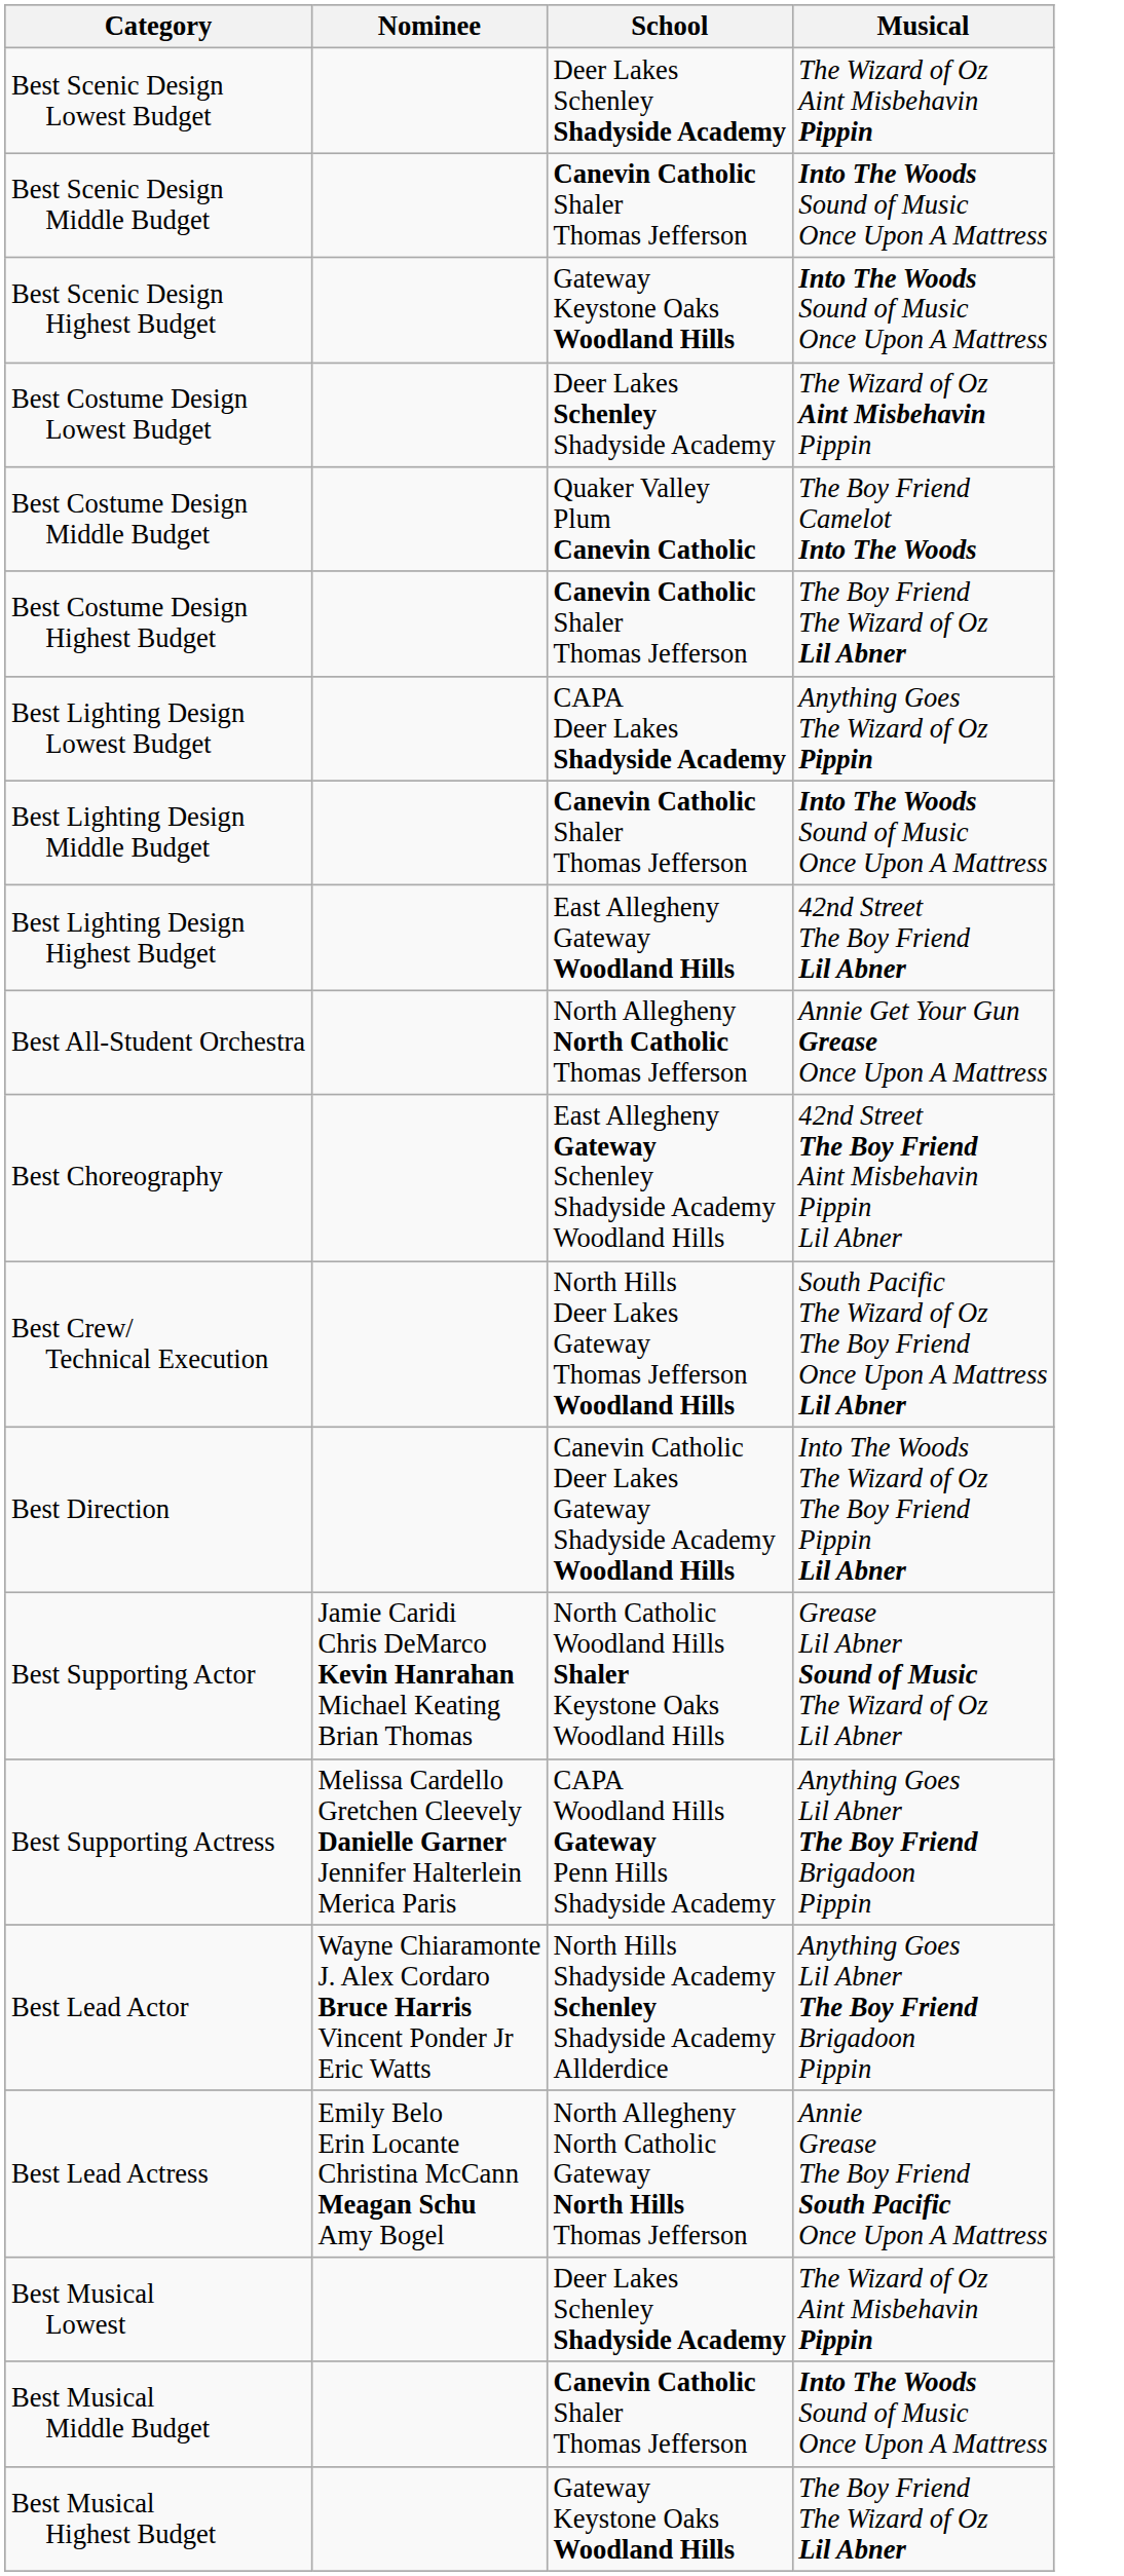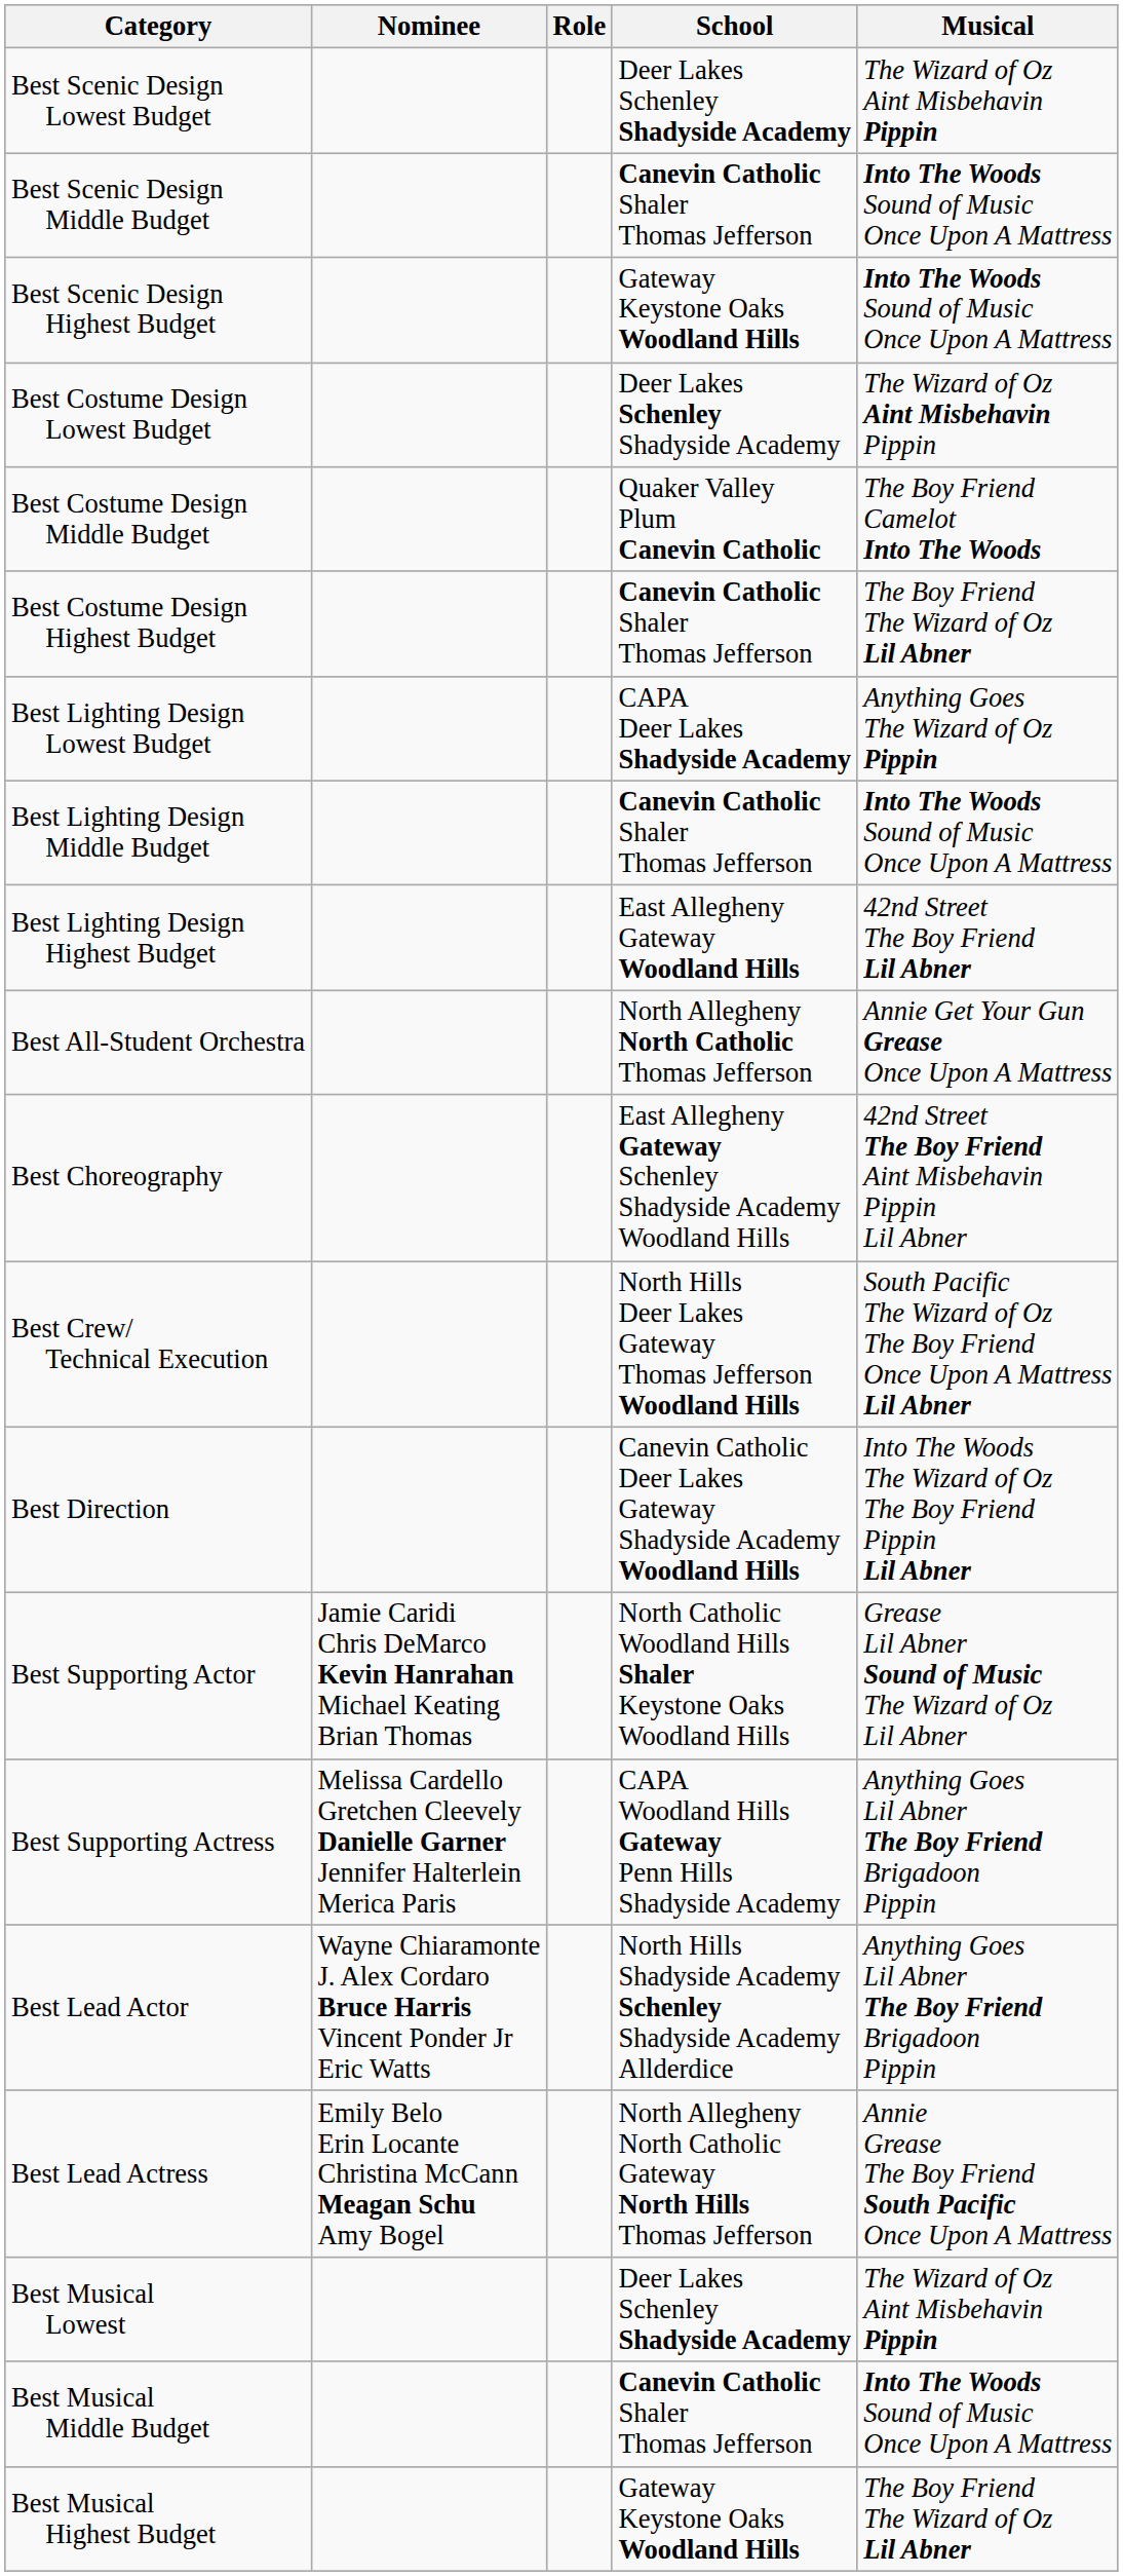 <table class="wikitable">
 <tr>
 <th>Category</th>
 <th>Nominee</th>
+<th>Role</th>
 <th>School</th>
 <th>Musical</th>
 </tr>
 <tr>
 <td>Best Scenic Design<br>     Lowest Budget</td>
+<td></td>
 <td></td>
 <td>Deer Lakes<br>Schenley<br><strong>Shadyside Academy</strong></td>
 <td><em>The Wizard of Oz</em><br><em>Aint Misbehavin</em><br><strong><em>Pippin</em></strong></td>
 </tr>
 <tr>
 <td>Best Scenic Design<br>     Middle Budget</td>
 <td></td>
+<td></td>
 <td><strong>Canevin Catholic</strong><br>Shaler<br>Thomas Jefferson</td>
 <td><strong><em>Into The Woods</em></strong><br><em>Sound of Music</em><br><em>Once Upon A Mattress</em></td>
 </tr>
 <tr>
 <td>Best Scenic Design<br>     Highest Budget</td>
+<td></td>
 <td></td>
 <td>Gateway<br>Keystone Oaks<br><strong>Woodland Hills</strong></td>
 <td><strong><em>Into The Woods</em></strong><br><em>Sound of Music</em><br><em>Once Upon A Mattress</em></td>
 </tr>
 <tr>
 <td>Best Costume Design<br>     Lowest Budget</td>
 <td></td>
+<td></td>
 <td>Deer Lakes<br><strong>Schenley</strong><br>Shadyside Academy</td>
 <td><em>The Wizard of Oz</em><br><strong><em>Aint Misbehavin</em></strong><br><em>Pippin</em></td>
 </tr>
 <tr>
 <td>Best Costume Design<br>     Middle Budget</td>
+<td></td>
 <td></td>
 <td>Quaker Valley<br>Plum<br><strong>Canevin Catholic</strong></td>
 <td><em>The Boy Friend</em><br><em>Camelot</em><br><strong><em>Into The Woods</em></strong></td>
 </tr>
 <tr>
 <td>Best Costume Design<br>     Highest Budget</td>
 <td></td>
+<td></td>
 <td><strong>Canevin Catholic</strong><br>Shaler<br>Thomas Jefferson</td>
 <td><em>The Boy Friend</em><br><em>The Wizard of Oz</em><br><strong><em>Lil Abner</em></strong></td>
 </tr>
 <tr>
 <td>Best Lighting Design<br>     Lowest Budget</td>
+<td></td>
 <td></td>
 <td>CAPA<br>Deer Lakes<br><strong>Shadyside Academy</strong></td>
 <td><em>Anything Goes</em><br><em>The Wizard of Oz</em><br><strong><em>Pippin</em></strong></td>
 </tr>
 <tr>
 <td>Best Lighting Design<br>     Middle Budget</td>
 <td></td>
+<td></td>
 <td><strong>Canevin Catholic</strong><br>Shaler<br>Thomas Jefferson</td>
 <td><strong><em>Into The Woods</em></strong><br><em>Sound of Music</em><br><em>Once Upon A Mattress</em></td>
 </tr>
 <tr>
 <td>Best Lighting Design<br>     Highest Budget</td>
+<td></td>
 <td></td>
 <td>East Allegheny<br>Gateway<br><strong>Woodland Hills</strong></td>
 <td><em>42nd Street</em><br><em>The Boy Friend</em><br><strong><em>Lil Abner</em></strong></td>
 </tr>
 <tr>
 <td>Best All-Student Orchestra</td>
 <td></td>
+<td></td>
 <td>North Allegheny<br><strong>North Catholic</strong><br>Thomas Jefferson</td>
 <td><em>Annie Get Your Gun</em><br><strong><em>Grease</em></strong><br><em>Once Upon A Mattress</em></td>
 </tr>
 <tr>
 <td>Best Choreography</td>
+<td></td>
 <td></td>
 <td>East Allegheny<br><strong>Gateway</strong><br>Schenley<br>Shadyside Academy<br>Woodland Hills</td>
 <td><em>42nd Street</em><br><strong><em>The Boy Friend</em></strong><br><em>Aint Misbehavin</em><br><em>Pippin</em><br><em>Lil Abner</em></td>
 </tr>
 <tr>
 <td>Best Crew/<br>     Technical Execution</td>
 <td></td>
+<td></td>
 <td>North Hills<br>Deer Lakes<br>Gateway<br>Thomas Jefferson<br><strong>Woodland Hills</strong></td>
 <td><em>South Pacific</em><br><em>The Wizard of Oz</em><br><em>The Boy Friend</em><br><em>Once Upon A Mattress</em><br><strong><em>Lil Abner</em></strong></td>
 </tr>
 <tr>
 <td>Best Direction</td>
+<td></td>
 <td></td>
 <td>Canevin Catholic<br>Deer Lakes<br>Gateway<br>Shadyside Academy<br><strong>Woodland Hills</strong></td>
 <td><em>Into The Woods</em><br><em>The Wizard of Oz</em><br><em>The Boy Friend</em><br><em>Pippin</em><br><strong><em>Lil Abner</em></strong></td>
 </tr>
 <tr>
 <td>Best Supporting Actor</td>
 <td>Jamie Caridi<br>Chris DeMarco<br><strong>Kevin Hanrahan</strong><br>Michael Keating<br>Brian Thomas</td>
+<td></td>
 <td>North Catholic<br>Woodland Hills<br><strong>Shaler</strong><br>Keystone Oaks<br>Woodland Hills</td>
 <td><em>Grease</em><br><em>Lil Abner</em><br><strong><em>Sound of Music</em></strong><br><em>The Wizard of Oz</em><br><em>Lil Abner</em></td>
 </tr>
 <tr>
 <td>Best Supporting Actress</td>
 <td>Melissa Cardello<br>Gretchen Cleevely<br><strong>Danielle Garner</strong><br>Jennifer Halterlein<br>Merica Paris</td>
+<td></td>
 <td>CAPA<br>Woodland Hills<br><strong>Gateway</strong><br>Penn Hills<br>Shadyside Academy</td>
 <td><em>Anything Goes</em><br><em>Lil Abner</em><br><strong><em>The Boy Friend</em></strong><br><em>Brigadoon</em><br><em>Pippin</em></td>
 </tr>
 <tr>
 <td>Best Lead Actor</td>
 <td>Wayne Chiaramonte<br>J. Alex Cordaro<br><strong>Bruce Harris</strong><br>Vincent Ponder Jr<br>Eric Watts</td>
+<td></td>
 <td>North Hills<br>Shadyside Academy<br><strong>Schenley</strong><br>Shadyside Academy<br>Allderdice</td>
 <td><em>Anything Goes</em><br><em>Lil Abner</em><br><strong><em>The Boy Friend</em></strong><br><em>Brigadoon</em><br><em>Pippin</em></td>
 </tr>
 <tr>
 <td>Best Lead Actress</td>
 <td>Emily Belo<br>Erin Locante<br>Christina McCann<br><strong>Meagan Schu</strong><br>Amy Bogel</td>
+<td></td>
 <td>North Allegheny<br>North Catholic<br>Gateway<br><strong>North Hills</strong><br>Thomas Jefferson</td>
 <td><em>Annie</em><br><em>Grease</em><br><em>The Boy Friend</em><br><strong><em>South Pacific</em></strong><br><em>Once Upon A Mattress</em></td>
 </tr>
 <tr>
 <td>Best Musical<br>     Lowest</td>
+<td></td>
 <td></td>
 <td>Deer Lakes<br>Schenley<br><strong>Shadyside Academy</strong></td>
 <td><em>The Wizard of Oz</em><br><em>Aint Misbehavin</em><br><strong><em>Pippin</em></strong></td>
 </tr>
 <tr>
 <td>Best Musical<br>     Middle Budget</td>
 <td></td>
+<td></td>
 <td><strong>Canevin Catholic</strong><br>Shaler<br>Thomas Jefferson</td>
 <td><strong><em>Into The Woods</em></strong><br><em>Sound of Music</em><br><em>Once Upon A Mattress</em></td>
 </tr>
 <tr>
 <td>Best Musical<br>     Highest Budget</td>
 <td></td>
+<td></td>
 <td>Gateway<br>Keystone Oaks<br><strong>Woodland Hills</strong></td>
 <td><em>The Boy Friend</em><br><em>The Wizard of Oz</em><br><strong><em>Lil Abner</em></strong></td>
 </tr>
 </table>
